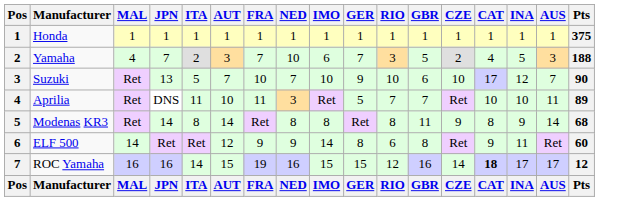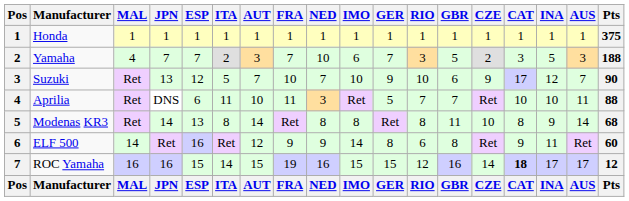 <table class="wikitable" style="font-size: 85%; text-align:center">
 <tr valign="top">
 <th valign="middle">Pos</th>
 <th valign="middle">Manufacturer</th>
 <th><a href='#'>MAL</a><br></th>
 <th><a href='#'>JPN</a><br></th>
+<th><a href='#'>ESP</a><br></th>
 <th><a href='#'>ITA</a><br></th>
 <th><a href='#'>AUT</a><br></th>
 <th><a href='#'>FRA</a><br></th>
 <th><a href='#'>NED</a><br></th>
 <th><a href='#'>IMO</a><br></th>
 <th><a href='#'>GER</a><br></th>
 <th><a href='#'>RIO</a><br></th>
 <th><a href='#'>GBR</a><br></th>
 <th><a href='#'>CZE</a><br></th>
 <th><a href='#'>CAT</a><br></th>
 <th><a href='#'>INA</a><br></th>
 <th><a href='#'>AUS</a><br></th>
 <th valign="middle">Pts</th>
 </tr>
 <tr>
 <th>1</th>
 <td align="left"> <a href='#'>Honda</a></td>
 <td style="background:#ffffbf;">1</td>
 <td style="background:#ffffbf;">1</td>
 <td style="background:#ffffbf;">1</td>
 <td style="background:#ffffbf;">1</td>
 <td style="background:#ffffbf;">1</td>
 <td style="background:#ffffbf;">1</td>
 <td style="background:#ffffbf;">1</td>
 <td style="background:#ffffbf;">1</td>
 <td style="background:#ffffbf;">1</td>
 <td style="background:#ffffbf;">1</td>
 <td style="background:#ffffbf;">1</td>
 <td style="background:#ffffbf;">1</td>
 <td style="background:#ffffbf;">1</td>
 <td style="background:#ffffbf;">1</td>
+<td style="background:#ffffbf;">1</td>
 <th>375</th>
 </tr>
 <tr>
 <th>2</th>
 <td align="left"> <a href='#'>Yamaha</a></td>
 <td style="background:#dfffdf;">4</td>
+<td style="background:#dfffdf;">7</td>
 <td style="background:#dfffdf;">7</td>
 <td style="background:#dfdfdf;">2</td>
 <td style="background:#ffdf9f;">3</td>
 <td style="background:#dfffdf;">7</td>
 <td style="background:#dfffdf;">10</td>
 <td style="background:#dfffdf;">6</td>
 <td style="background:#dfffdf;">7</td>
 <td style="background:#ffdf9f;">3</td>
 <td style="background:#dfffdf;">5</td>
 <td style="background:#dfdfdf;">2</td>
-<td style="background:#dfffdf;">4</td>
+<td style="background:#dfffdf;">3</td>
 <td style="background:#dfffdf;">5</td>
 <td style="background:#ffdf9f;">3</td>
 <th>188</th>
 </tr>
 <tr>
 <th>3</th>
 <td align="left"> <a href='#'>Suzuki</a></td>
 <td style="background:#efcfff;">Ret</td>
 <td style="background:#dfffdf;">13</td>
+<td style="background:#dfffdf;">12</td>
 <td style="background:#dfffdf;">5</td>
 <td style="background:#dfffdf;">7</td>
 <td style="background:#dfffdf;">10</td>
 <td style="background:#dfffdf;">7</td>
 <td style="background:#dfffdf;">10</td>
 <td style="background:#dfffdf;">9</td>
 <td style="background:#dfffdf;">10</td>
 <td style="background:#dfffdf;">6</td>
-<td style="background:#dfffdf;">10</td>
+<td style="background:#dfffdf;">9</td>
 <td style="background:#cfcfff;">17</td>
 <td style="background:#dfffdf;">12</td>
 <td style="background:#dfffdf;">7</td>
 <th>90</th>
 </tr>
 <tr>
 <th>4</th>
 <td align="left"> <a href='#'>Aprilia</a></td>
 <td style="background:#efcfff;">Ret</td>
 <td style="background:#ffffff;">DNS</td>
+<td style="background:#dfffdf;">6</td>
 <td style="background:#dfffdf;">11</td>
 <td style="background:#dfffdf;">10</td>
 <td style="background:#dfffdf;">11</td>
 <td style="background:#ffdf9f;">3</td>
 <td style="background:#efcfff;">Ret</td>
 <td style="background:#dfffdf;">5</td>
 <td style="background:#dfffdf;">7</td>
 <td style="background:#dfffdf;">7</td>
 <td style="background:#efcfff;">Ret</td>
 <td style="background:#dfffdf;">10</td>
 <td style="background:#dfffdf;">10</td>
 <td style="background:#dfffdf;">11</td>
-<th>89</th>
+<th>88</th>
 </tr>
 <tr>
 <th>5</th>
 <td align="left"> <a href='#'>Modenas</a> <a href='#'>KR3</a></td>
 <td style="background:#efcfff;">Ret</td>
 <td style="background:#dfffdf;">14</td>
+<td style="background:#dfffdf;">13</td>
 <td style="background:#dfffdf;">8</td>
 <td style="background:#dfffdf;">14</td>
 <td style="background:#efcfff;">Ret</td>
 <td style="background:#dfffdf;">8</td>
 <td style="background:#dfffdf;">8</td>
 <td style="background:#efcfff;">Ret</td>
 <td style="background:#dfffdf;">8</td>
 <td style="background:#dfffdf;">11</td>
-<td style="background:#dfffdf;">9</td>
+<td style="background:#dfffdf;">10</td>
 <td style="background:#dfffdf;">8</td>
 <td style="background:#dfffdf;">9</td>
 <td style="background:#dfffdf;">14</td>
 <th>68</th>
 </tr>
 <tr>
 <th>6</th>
 <td align="left"> <a href='#'>ELF 500</a></td>
 <td style="background:#dfffdf;">14</td>
 <td style="background:#efcfff;">Ret</td>
+<td style="background:#cfcfff;">16</td>
 <td style="background:#efcfff;">Ret</td>
 <td style="background:#dfffdf;">12</td>
 <td style="background:#dfffdf;">9</td>
 <td style="background:#dfffdf;">9</td>
 <td style="background:#dfffdf;">14</td>
 <td style="background:#dfffdf;">8</td>
 <td style="background:#dfffdf;">6</td>
 <td style="background:#dfffdf;">8</td>
 <td style="background:#efcfff;">Ret</td>
 <td style="background:#dfffdf;">9</td>
 <td style="background:#dfffdf;">11</td>
 <td style="background:#efcfff;">Ret</td>
 <th>60</th>
 </tr>
 <tr>
 <th>7</th>
 <td align="left"> ROC <a href='#'>Yamaha</a></td>
 <td style="background:#cfcfff;">16</td>
 <td style="background:#cfcfff;">16</td>
+<td style="background:#dfffdf;">15</td>
 <td style="background:#dfffdf;">14</td>
 <td style="background:#dfffdf;">15</td>
 <td style="background:#cfcfff;">19</td>
 <td style="background:#cfcfff;">16</td>
 <td style="background:#dfffdf;">15</td>
 <td style="background:#dfffdf;">15</td>
 <td style="background:#dfffdf;">12</td>
 <td style="background:#cfcfff;">16</td>
 <td style="background:#dfffdf;">14</td>
 <td style="background:#cfcfff;"><strong>18</strong></td>
 <td style="background:#cfcfff;">17</td>
 <td style="background:#cfcfff;">17</td>
 <th>12</th>
 </tr>
 <tr valign="top">
 <th valign="middle">Pos</th>
 <th valign="middle">Manufacturer</th>
 <th><a href='#'>MAL</a><br></th>
 <th><a href='#'>JPN</a><br></th>
+<th><a href='#'>ESP</a><br></th>
 <th><a href='#'>ITA</a><br></th>
 <th><a href='#'>AUT</a><br></th>
 <th><a href='#'>FRA</a><br></th>
 <th><a href='#'>NED</a><br></th>
 <th><a href='#'>IMO</a><br></th>
 <th><a href='#'>GER</a><br></th>
 <th><a href='#'>RIO</a><br></th>
 <th><a href='#'>GBR</a><br></th>
 <th><a href='#'>CZE</a><br></th>
 <th><a href='#'>CAT</a><br></th>
 <th><a href='#'>INA</a><br></th>
 <th><a href='#'>AUS</a><br></th>
 <th valign="middle">Pts</th>
 </tr>
 </table>
